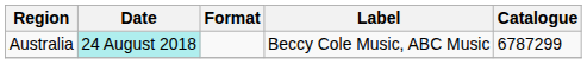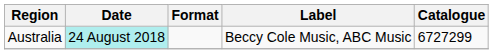 <table class="wikitable plainrowheaders">
 <tr>
 <th scope="col">Region</th>
 <th scope="col">Date</th>
 <th scope="col">Format</th>
 <th scope="col">Label</th>
 <th scope="col">Catalogue</th>
 </tr>
 <tr>
 <td>Australia</td>
 <td style="background: paleturquoise;">24 August 2018</td>
 <td></td>
 <td>Beccy Cole Music, ABC Music</td>
-<td>6787299</td>
+<td>6727299</td>
 </tr>
 <tr>
 </tr>
 </table>
